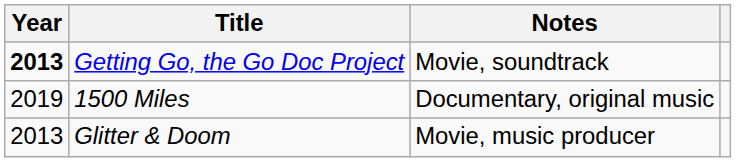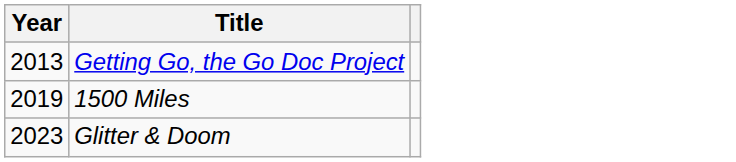 <table class="wikitable" style="text-align:left;">
 <tr>
 <th>Year</th>
 <th>Title</th>
-<th>Notes</th>
 <th></th>
 </tr>
 <tr>
-<td><strong>2013</strong></td>
+<td>2013</td>
 <td><em><a href='#'>Getting Go, the Go Doc Project</a></em></td>
-<td>Movie, soundtrack</td>
 <td></td>
 </tr>
 <tr>
 <td>2019</td>
 <td><em>1500 Miles</em></td>
-<td>Documentary, original music</td>
 <td></td>
 </tr>
 <tr>
-<td>2013</td>
+<td>2023</td>
 <td><em>Glitter & Doom</em></td>
-<td>Movie, music producer</td>
 <td></td>
 </tr>
 </table>
